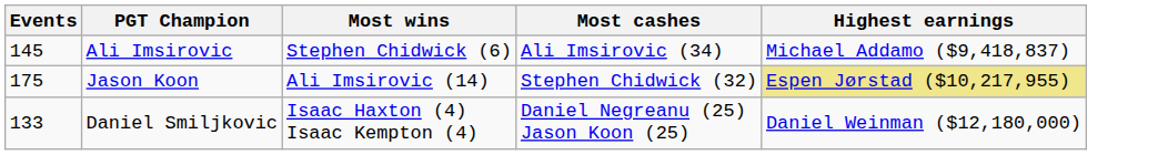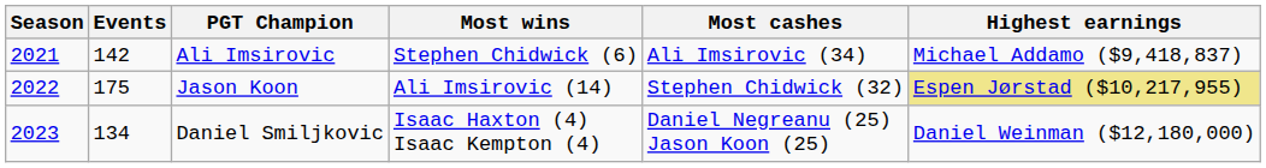 <table class="wikitable sortable">
 <tr>
+<th>Season</th>
 <th>Events</th>
 <th>PGT Champion</th>
 <th>Most wins</th>
 <th>Most cashes</th>
 <th>Highest earnings</th>
 </tr>
 <tr>
-<td>145</td>
+<td><a href='#'>2021</a></td>
+<td>142</td>
 <td> <a href='#'>Ali Imsirovic</a></td>
 <td> <a href='#'>Stephen Chidwick</a> (6)</td>
 <td> <a href='#'>Ali Imsirovic</a> (34)</td>
 <td> <a href='#'>Michael Addamo</a> ($9,418,837)</td>
 </tr>
 <tr>
+<td><a href='#'>2022</a></td>
 <td>175</td>
 <td> <a href='#'>Jason Koon</a></td>
 <td> <a href='#'>Ali Imsirovic</a> (14)</td>
 <td> <a href='#'>Stephen Chidwick</a> (32)</td>
 <td style="background: khaki;"> <a href='#'>Espen Jørstad</a> ($10,217,955)</td>
 </tr>
 <tr>
-<td>133</td>
+<td><a href='#'>2023</a></td>
+<td>134</td>
 <td> Daniel Smiljkovic</td>
 <td> <a href='#'>Isaac Haxton</a> (4)<br> Isaac Kempton (4)</td>
 <td> <a href='#'>Daniel Negreanu</a> (25)<br> <a href='#'>Jason Koon</a> (25)</td>
 <td> <a href='#'>Daniel Weinman</a> ($12,180,000)</td>
 </tr>
 </table>
